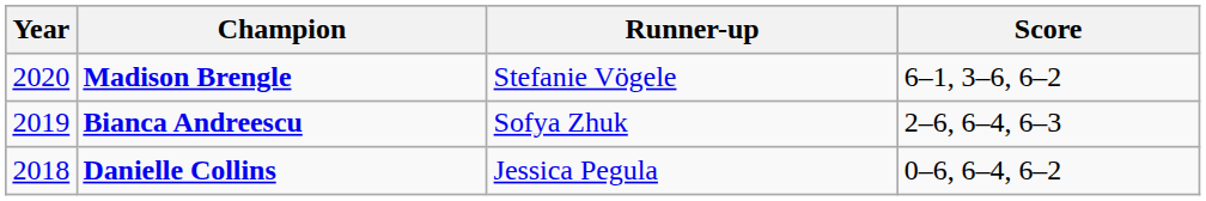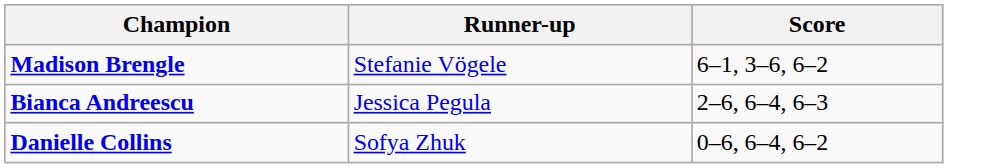 <table class="wikitable" style="font-size:90%">
 <tr>
-<th>Year</th>
 <th width="200">Champion</th>
 <th width="200">Runner-up</th>
 <th width="145">Score</th>
 </tr>
 <tr>
-<td><a href='#'>2020</a></td>
 <td> <strong><a href='#'>Madison Brengle</a></strong></td>
 <td> <a href='#'>Stefanie Vögele</a></td>
 <td>6–1, 3–6, 6–2</td>
 </tr>
 <tr>
-<td><a href='#'>2019</a></td>
 <td> <strong><a href='#'>Bianca Andreescu</a></strong></td>
-<td> <a href='#'>Sofya Zhuk</a></td>
+<td> <a href='#'>Jessica Pegula</a></td>
 <td>2–6, 6–4, 6–3</td>
 </tr>
 <tr>
-<td><a href='#'>2018</a></td>
 <td> <strong><a href='#'>Danielle Collins</a></strong></td>
-<td> <a href='#'>Jessica Pegula</a></td>
+<td> <a href='#'>Sofya Zhuk</a></td>
 <td>0–6, 6–4, 6–2</td>
 </tr>
 </table>
